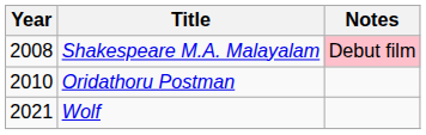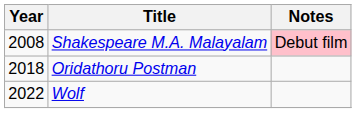 <table class="wikitable sortable">
 <tr>
 <th>Year</th>
 <th>Title</th>
 <th class="unsortable">Notes</th>
 </tr>
 <tr>
 <td>2008</td>
 <td><em><a href='#'>Shakespeare M.A. Malayalam</a></em></td>
 <td style="background: pink;">Debut film </td>
 </tr>
 <tr>
-<td>2010</td>
+<td>2018</td>
 <td><em><a href='#'>Oridathoru Postman</a></em></td>
 <td></td>
 </tr>
 <tr>
-<td>2021</td>
+<td>2022</td>
 <td><em><a href='#'>Wolf</a></em></td>
 <td></td>
 </tr>
 <tr>
 </tr>
 </table>
